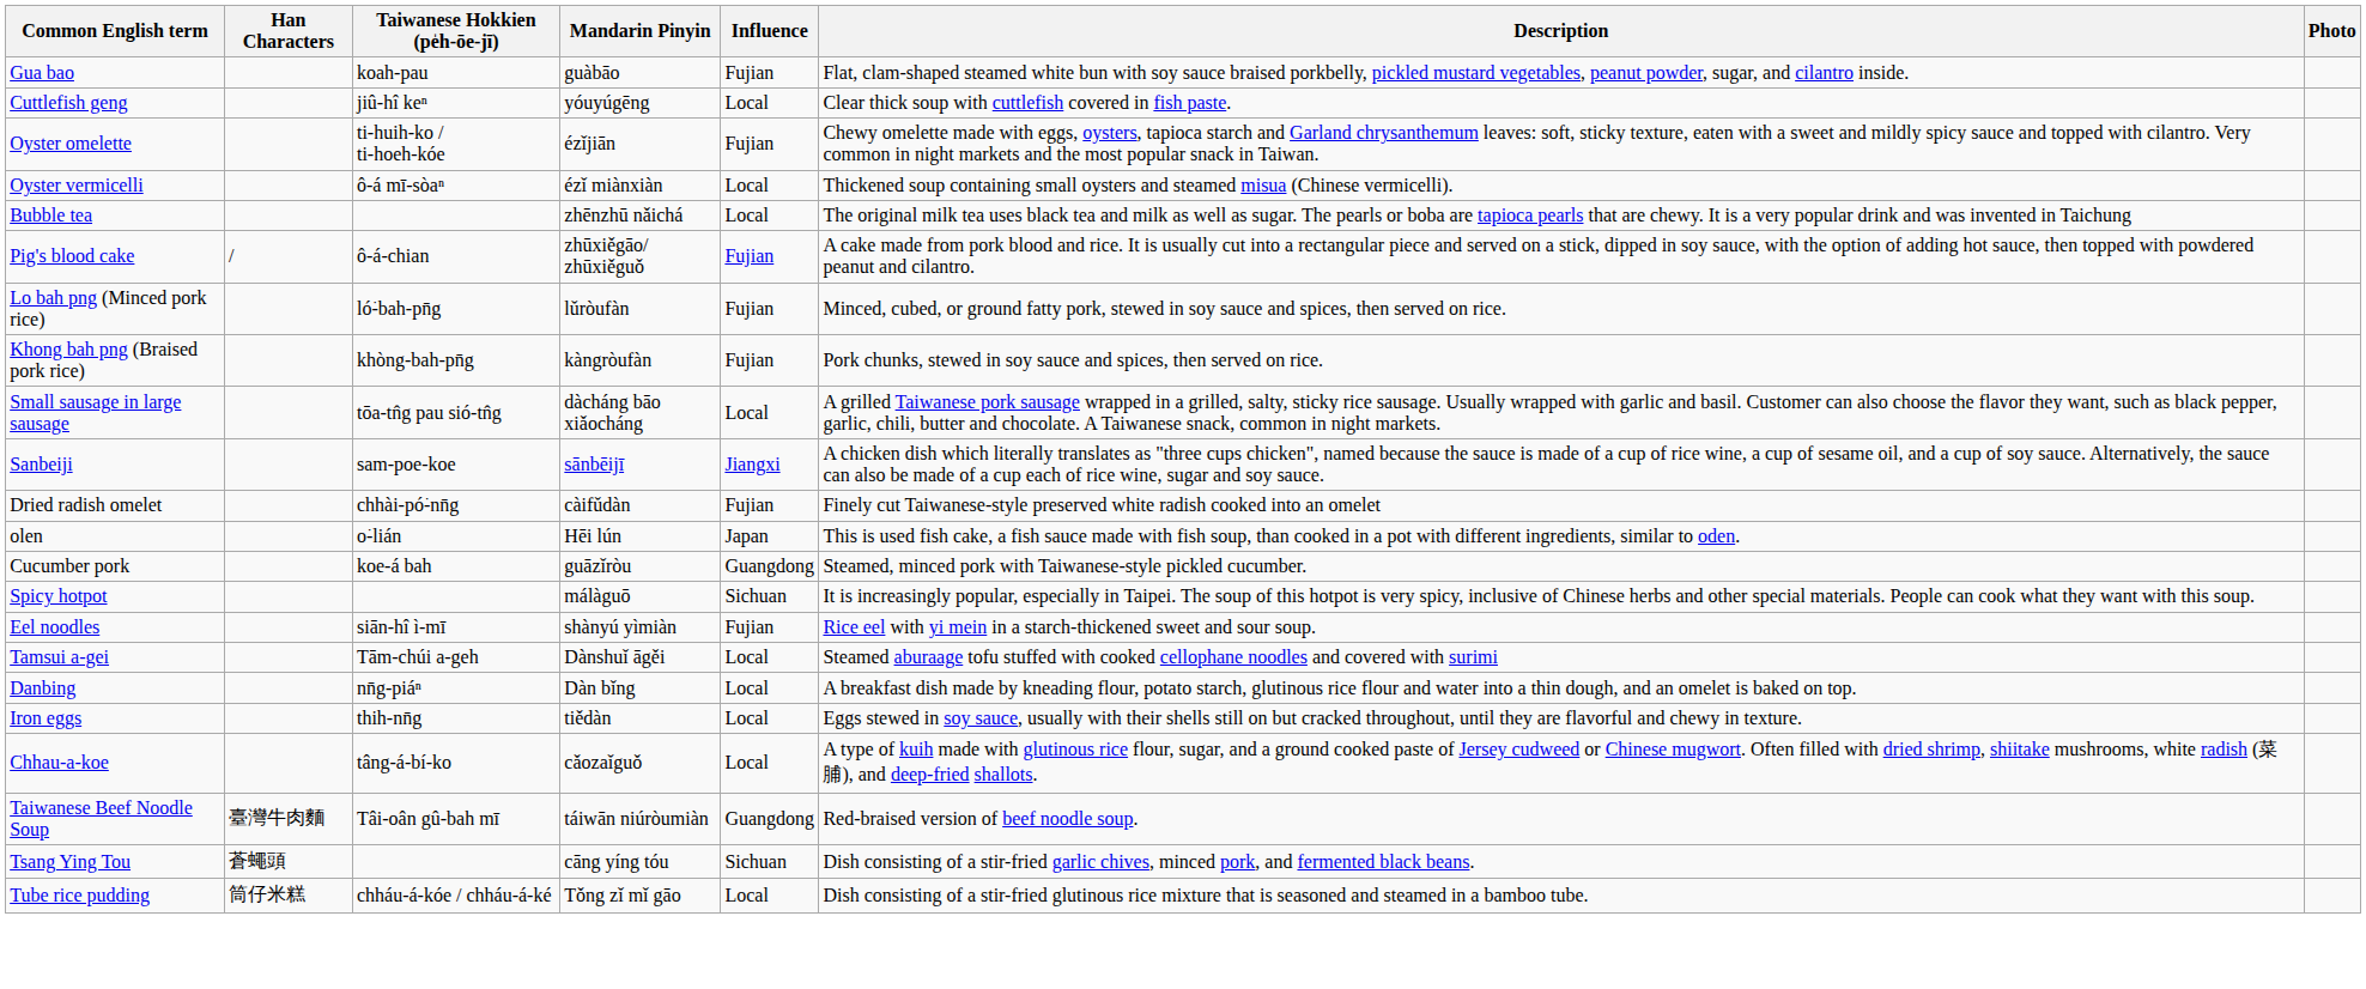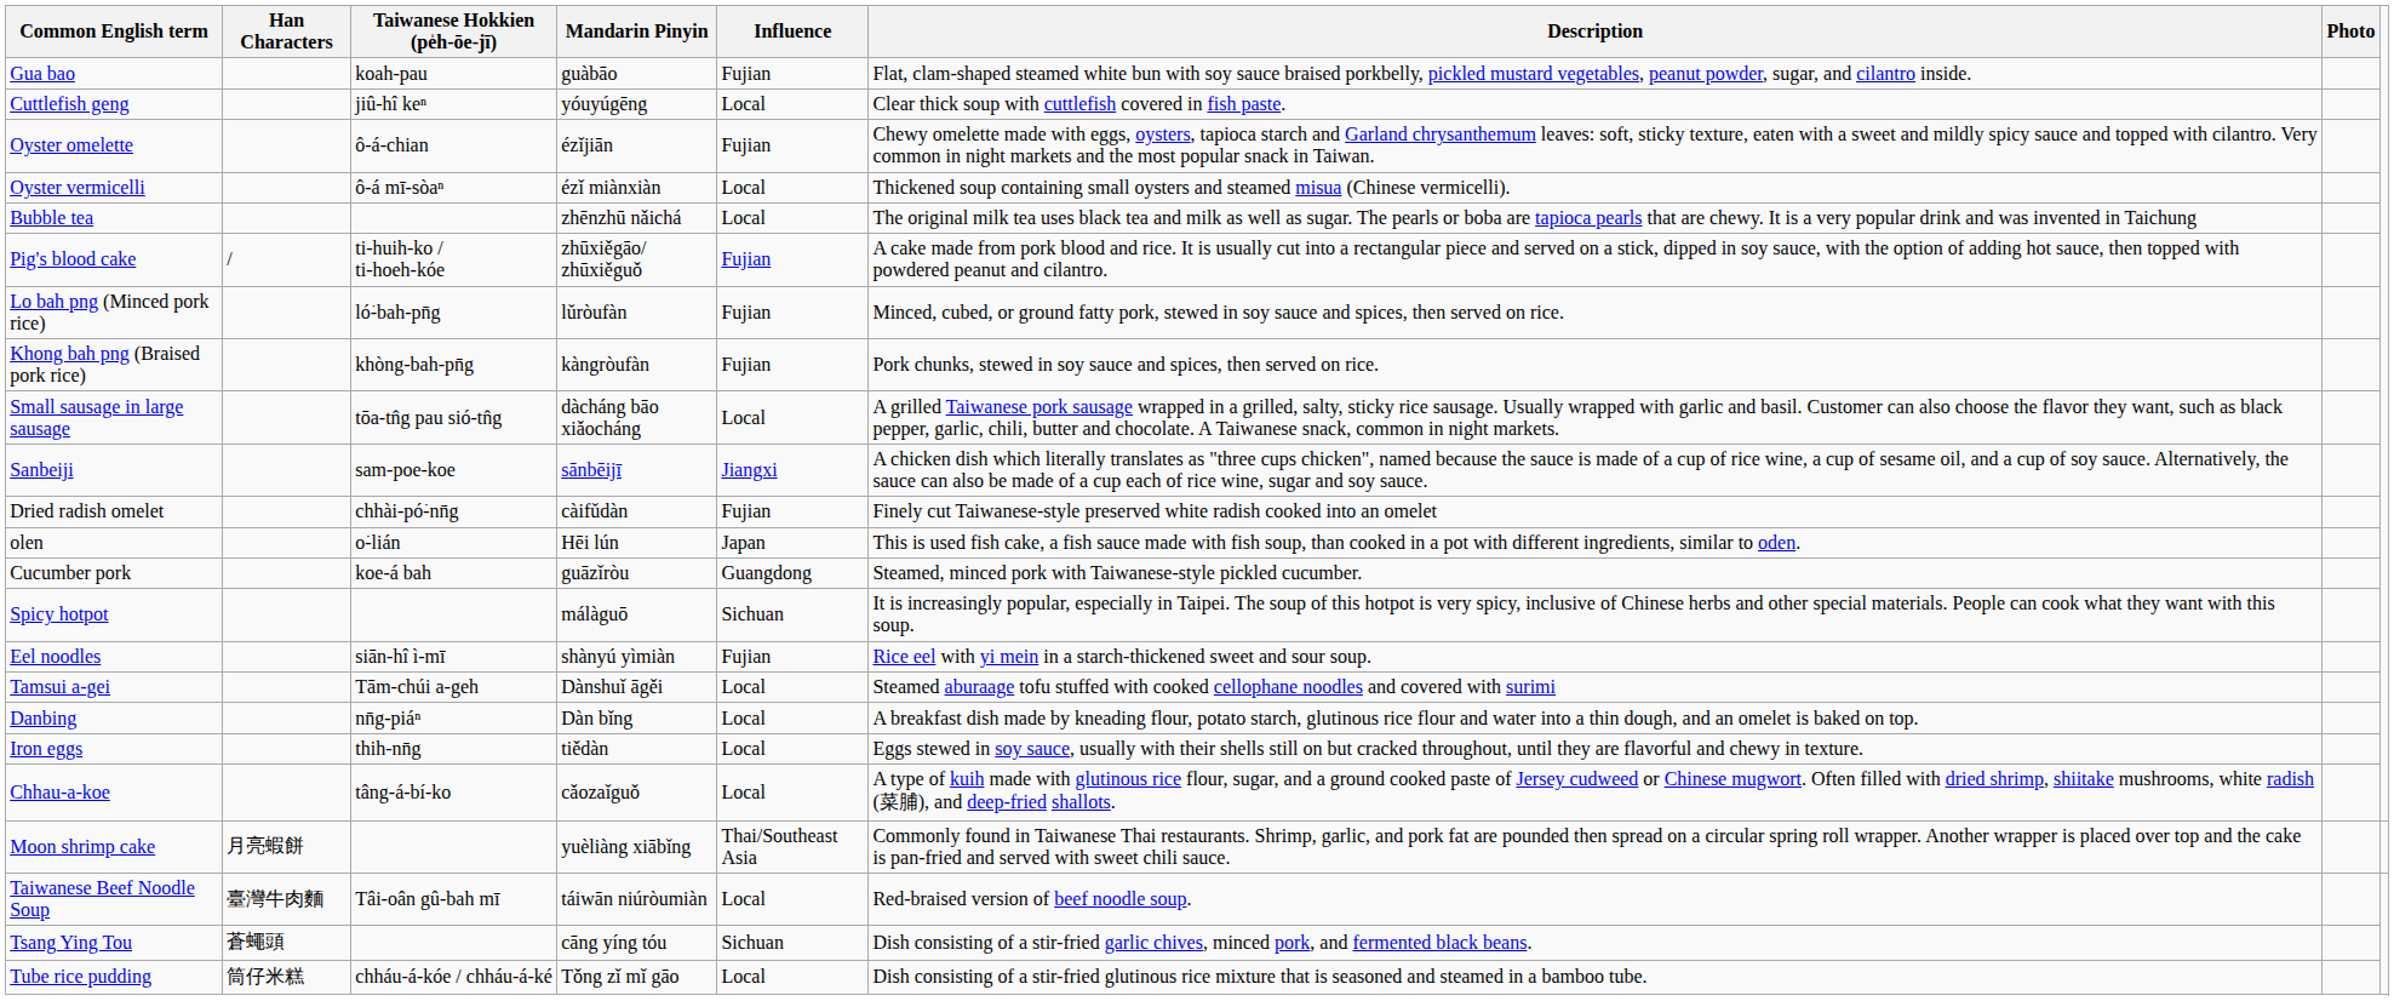 <table class="wikitable sortable">
 <tr>
 <th>Common English term</th>
 <th>Han Characters</th>
 <th>Taiwanese Hokkien (pe̍h-ōe-jī)</th>
 <th>Mandarin Pinyin</th>
 <th>Influence</th>
 <th>Description</th>
 <th>Photo</th>
 </tr>
 <tr>
 <td><a href='#'>Gua bao</a></td>
 <td></td>
 <td>koah-pau</td>
 <td>guàbāo</td>
 <td>Fujian</td>
 <td>Flat, clam-shaped steamed white bun with soy sauce braised porkbelly, <a href='#'>pickled mustard vegetables</a>, <a href='#'>peanut powder</a>, sugar, and <a href='#'>cilantro</a> inside.</td>
 <td></td>
 </tr>
 <tr>
 <td><a href='#'>Cuttlefish geng</a></td>
 <td></td>
 <td>jiû-hî keⁿ</td>
 <td>yóuyúgēng</td>
 <td>Local</td>
 <td>Clear thick soup with <a href='#'>cuttlefish</a> covered in <a href='#'>fish paste</a>.</td>
 <td></td>
 </tr>
 <tr>
 <td><a href='#'>Oyster omelette</a></td>
 <td></td>
-<td>ti-huih-ko /<br>ti-hoeh-kóe</td>
+<td>ô-á-chian</td>
 <td>ézǐjiān</td>
 <td>Fujian</td>
 <td>Chewy omelette made with eggs, <a href='#'>oysters</a>, tapioca starch and <a href='#'>Garland chrysanthemum</a> leaves: soft, sticky texture, eaten with a sweet and mildly spicy sauce and topped with cilantro. Very common in night markets and the most popular snack in Taiwan.</td>
 <td></td>
 </tr>
 <tr>
 <td><a href='#'>Oyster vermicelli</a></td>
 <td></td>
 <td>ô-á mī-sòaⁿ</td>
 <td>ézǐ miànxiàn</td>
 <td>Local</td>
 <td>Thickened soup containing small oysters and steamed <a href='#'>misua</a> (Chinese vermicelli).</td>
 <td></td>
 </tr>
 <tr>
 <td><a href='#'>Bubble tea</a></td>
 <td></td>
 <td></td>
 <td>zhēnzhū nǎichá</td>
 <td>Local</td>
 <td>The original milk tea uses black tea and milk as well as sugar. The pearls or boba are <a href='#'>tapioca pearls</a> that are chewy. It is a very popular drink and was invented in Taichung</td>
 <td></td>
 </tr>
 <tr>
 <td><a href='#'>Pig's blood cake</a></td>
 <td> /<br></td>
-<td>ô-á-chian</td>
+<td>ti-huih-ko /<br>ti-hoeh-kóe</td>
 <td>zhūxiěgāo/<br>zhūxiěguǒ</td>
 <td><a href='#'>Fujian</a></td>
 <td>A cake made from pork blood and rice. It is usually cut into a rectangular piece and served on a stick, dipped in soy sauce, with the option of adding hot sauce, then topped with powdered peanut and cilantro.</td>
 <td></td>
 </tr>
 <tr>
 <td><a href='#'>Lo bah png</a> (Minced pork rice)</td>
 <td></td>
 <td>ló͘-bah-pn̄g</td>
 <td>lǔròufàn</td>
 <td>Fujian</td>
 <td>Minced, cubed, or ground fatty pork, stewed in soy sauce and spices, then served on rice.</td>
 <td></td>
 </tr>
 <tr>
 <td><a href='#'>Khong bah png</a> (Braised pork rice)</td>
 <td></td>
 <td>khòng-bah-pn̄g</td>
 <td>kàngròufàn</td>
 <td>Fujian</td>
 <td>Pork chunks, stewed in soy sauce and spices, then served on rice.</td>
 <td></td>
 </tr>
 <tr>
 <td><a href='#'>Small sausage in large sausage</a></td>
 <td></td>
 <td>tōa-tn̂g pau sió-tn̂g</td>
 <td>dàcháng bāo xiǎocháng</td>
 <td>Local</td>
 <td>A grilled <a href='#'>Taiwanese pork sausage</a> wrapped in a grilled, salty, sticky rice sausage. Usually wrapped with garlic and basil. Customer can also choose the flavor they want, such as black pepper, garlic, chili, butter and chocolate. A Taiwanese snack, common in night markets.</td>
 <td></td>
 </tr>
 <tr>
 <td><a href='#'>Sanbeiji</a></td>
 <td></td>
 <td>sam-poe-koe</td>
 <td><a href='#'>sānbēijī</a></td>
 <td><a href='#'>Jiangxi</a></td>
 <td>A chicken dish which literally translates as "three cups chicken", named because the sauce is made of a cup of rice wine, a cup of sesame oil, and a cup of soy sauce. Alternatively, the sauce can also be made of a cup each of rice wine, sugar and soy sauce.</td>
 <td></td>
 </tr>
 <tr>
 <td>Dried radish omelet</td>
 <td></td>
 <td>chhài-pó͘-nn̄g</td>
 <td>càifǔdàn</td>
 <td>Fujian</td>
 <td>Finely cut Taiwanese-style preserved white radish cooked into an omelet</td>
 <td></td>
 </tr>
 <tr>
 <td>olen</td>
 <td></td>
 <td>o͘-lián</td>
 <td>Hēi lún</td>
 <td>Japan</td>
 <td>This is used fish cake, a fish sauce made with fish soup, than cooked in a pot with different ingredients, similar to <a href='#'>oden</a>.</td>
 <td></td>
 </tr>
 <tr>
 <td>Cucumber pork</td>
 <td></td>
 <td>koe-á bah</td>
 <td>guāzǐròu</td>
 <td>Guangdong</td>
 <td>Steamed, minced pork with Taiwanese-style pickled cucumber.</td>
 <td></td>
 </tr>
 <tr>
 <td><a href='#'>Spicy hotpot</a></td>
 <td></td>
 <td></td>
 <td>málàguō</td>
 <td>Sichuan</td>
 <td>It is increasingly popular, especially in Taipei. The soup of this hotpot is very spicy, inclusive of Chinese herbs and other special materials. People can cook what they want with this soup.</td>
 <td></td>
 </tr>
 <tr>
 <td><a href='#'>Eel noodles</a></td>
 <td></td>
 <td>siān-hî ì-mī</td>
 <td>shànyú yìmiàn</td>
 <td>Fujian</td>
 <td><a href='#'>Rice eel</a> with <a href='#'>yi mein</a> in a starch-thickened sweet and sour soup.</td>
 <td></td>
 </tr>
 <tr>
 <td><a href='#'>Tamsui a-gei</a></td>
 <td></td>
 <td>Tām-chúi a-geh</td>
 <td>Dànshuǐ āgěi</td>
 <td>Local</td>
 <td>Steamed <a href='#'>aburaage</a> tofu stuffed with cooked <a href='#'>cellophane noodles</a> and covered with <a href='#'>surimi</a></td>
 <td></td>
 </tr>
 <tr>
 <td><a href='#'>Danbing</a></td>
 <td></td>
 <td>nn̄g-piáⁿ</td>
 <td>Dàn bǐng</td>
 <td>Local</td>
 <td>A breakfast dish made by kneading flour, potato starch, glutinous rice flour and water into a thin dough, and an omelet is baked on top. </td>
 <td></td>
 </tr>
 <tr>
 <td><a href='#'>Iron eggs</a></td>
 <td></td>
 <td>thih-nn̄g</td>
 <td>tiědàn</td>
 <td>Local</td>
 <td>Eggs stewed in <a href='#'>soy sauce</a>, usually with their shells still on but cracked throughout, until they are flavorful and chewy in texture.</td>
 <td></td>
 </tr>
 <tr>
 <td><a href='#'>Chhau-a-koe</a></td>
 <td></td>
 <td>tâng-á-bí-ko</td>
 <td>cǎozaǐguǒ</td>
 <td>Local</td>
 <td>A type of <a href='#'>kuih</a> made with <a href='#'>glutinous rice</a> flour, sugar, and a ground cooked paste of <a href='#'>Jersey cudweed</a> or <a href='#'>Chinese mugwort</a>. Often filled with <a href='#'>dried shrimp</a>, <a href='#'>shiitake</a> mushrooms, white <a href='#'>radish</a> (菜脯), and <a href='#'>deep-fried</a> <a href='#'>shallots</a>.</td>
 <td></td>
 </tr>
 <tr>
+<td><a href='#'>Moon shrimp cake</a></td>
+<td>月亮蝦餅</td>
+<td></td>
+<td>yuèliàng xiābǐng</td>
+<td>Thai/Southeast Asia</td>
+<td>Commonly found in Taiwanese Thai restaurants. Shrimp, garlic, and pork fat are pounded then spread on a circular spring roll wrapper. Another wrapper is placed over top and the cake is pan-fried and served with sweet chili sauce.</td>
+<td></td>
+<td></td>
+</tr>
+<tr>
 <td><a href='#'>Taiwanese Beef Noodle Soup</a></td>
 <td>臺灣牛肉麵</td>
 <td>Tâi-oân gû-bah mī</td>
 <td>táiwān niúròumiàn</td>
-<td>Guangdong</td>
+<td>Local</td>
 <td>Red-braised version of <a href='#'>beef noodle soup</a>.</td>
 <td></td>
 </tr>
 <tr>
 <td><a href='#'>Tsang Ying Tou</a></td>
 <td>蒼蠅頭</td>
 <td></td>
 <td>cāng yíng tóu</td>
 <td>Sichuan</td>
 <td>Dish consisting of a stir-fried <a href='#'>garlic chives</a>, minced <a href='#'>pork</a>, and <a href='#'>fermented black beans</a>.</td>
 <td></td>
 </tr>
 <tr>
 <td><a href='#'>Tube rice pudding</a></td>
 <td>筒仔米糕</td>
 <td>chháu-á-kóe / chháu-á-ké</td>
 <td>Tǒng zǐ mǐ gāo</td>
 <td>Local</td>
 <td>Dish consisting of a stir-fried glutinous rice mixture that is seasoned and steamed in a bamboo tube.</td>
 <td></td>
 </tr>
 <tr>
 </tr>
 </table>
